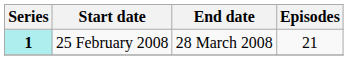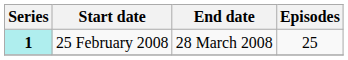 <table class="wikitable" style="text-align:center;">
 <tr>
 <th>Series</th>
 <th>Start date</th>
 <th>End date</th>
 <th>Episodes</th>
 </tr>
 <tr>
 <td style="background: paleturquoise;"><strong>1</strong></td>
 <td>25 February 2008</td>
 <td>28 March 2008</td>
-<td>21</td>
+<td>25</td>
 </tr>
 <tr>
 </tr>
 </table>
